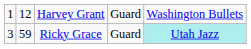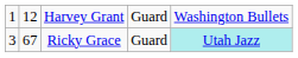 <table class="wikitable" style="text-align:center">
 <tr>
 <td>1</td>
 <td>12</td>
 <td><a href='#'>Harvey Grant</a></td>
 <td>Guard</td>
 <td><a href='#'>Washington Bullets</a></td>
 </tr>
 <tr>
 <td>3</td>
-<td>59</td>
+<td>67</td>
 <td><a href='#'>Ricky Grace</a></td>
 <td>Guard</td>
 <td style="background: paleturquoise;"><a href='#'>Utah Jazz</a></td>
 </tr>
 </table>
